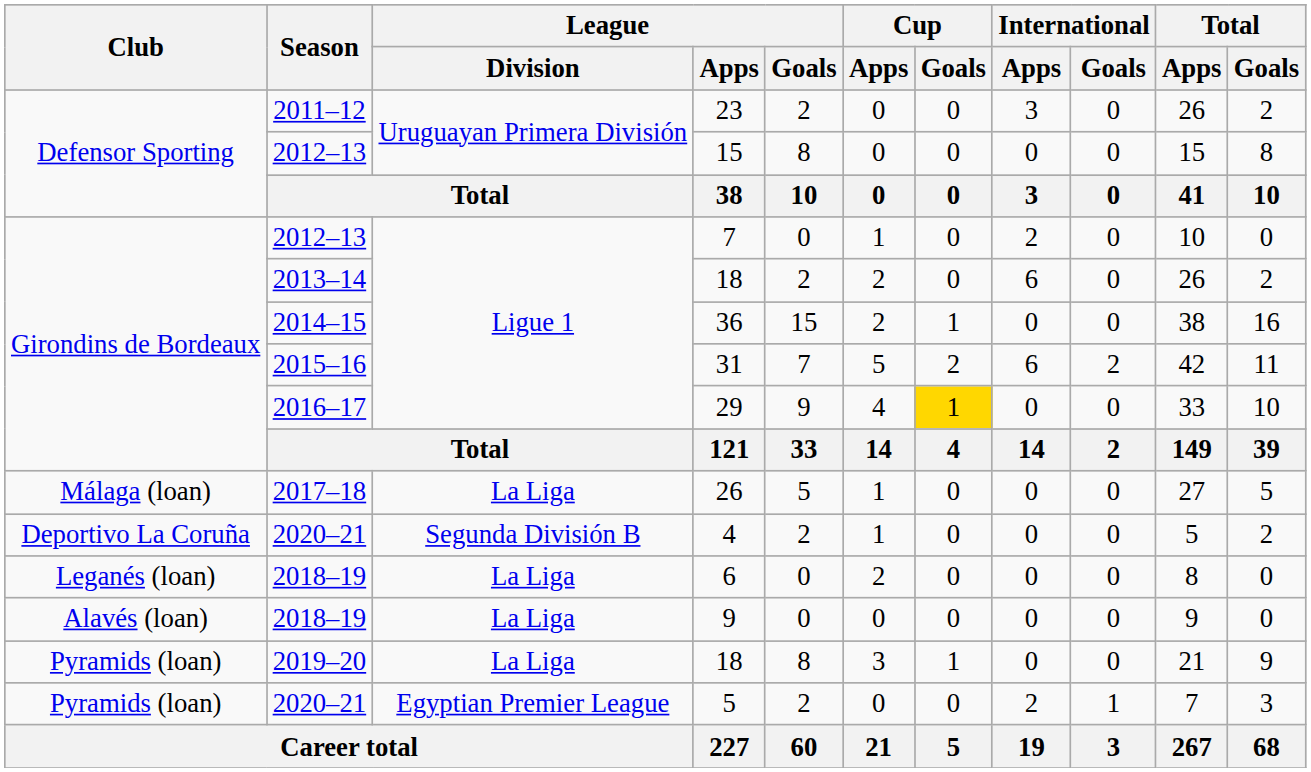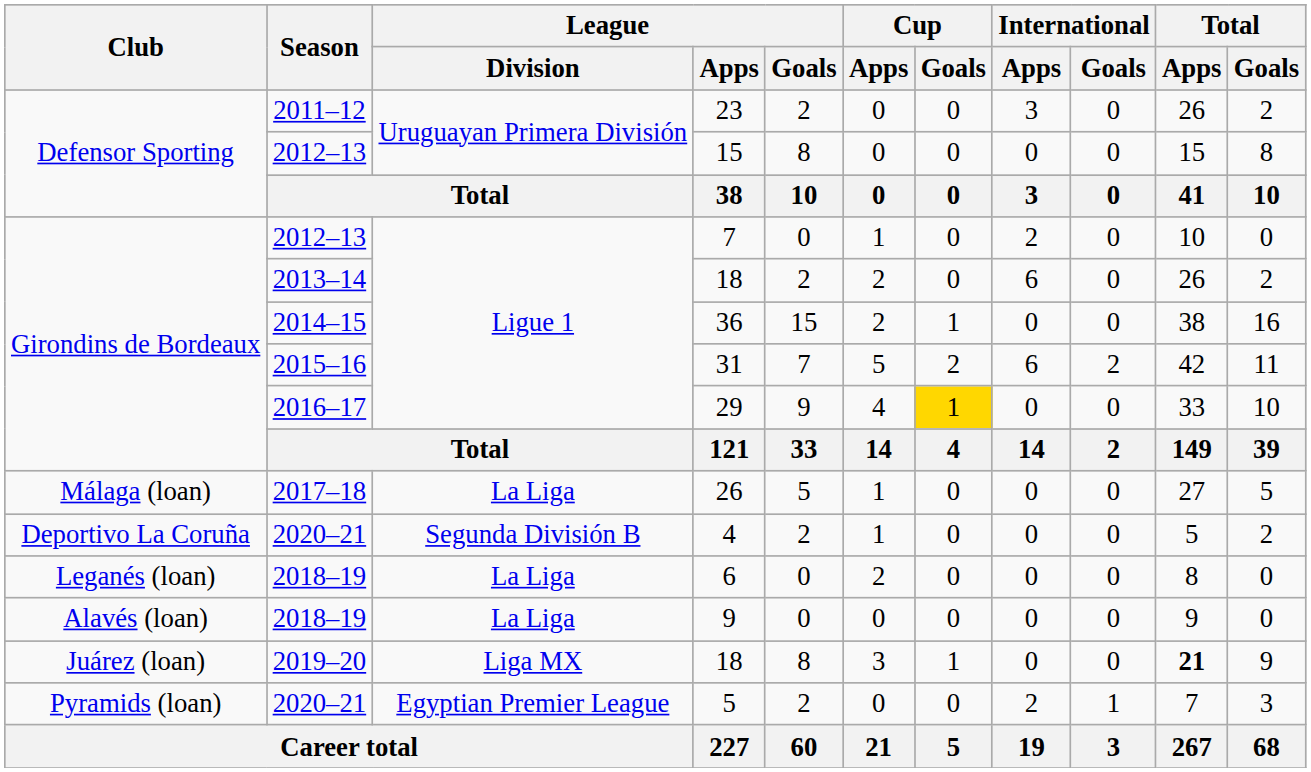 <table class="wikitable" style="text-align: center">
 <tr>
 <th rowspan=2>Club</th>
 <th rowspan=2>Season</th>
 <th colspan=3>League</th>
 <th colspan=2>Cup</th>
 <th colspan=2>International</th>
 <th colspan=2>Total</th>
 </tr>
 <tr>
 <th>Division</th>
 <th>Apps</th>
 <th>Goals</th>
 <th>Apps</th>
 <th>Goals</th>
 <th>Apps</th>
 <th>Goals</th>
 <th>Apps</th>
 <th>Goals</th>
 </tr>
 <tr>
 <td rowspan=3><a href='#'>Defensor Sporting</a></td>
 <td><a href='#'>2011–12</a></td>
 <td rowspan=2><a href='#'>Uruguayan Primera División</a></td>
 <td>23</td>
 <td>2</td>
 <td>0</td>
 <td>0</td>
 <td>3</td>
 <td>0</td>
 <td>26</td>
 <td>2</td>
 </tr>
 <tr>
 <td><a href='#'>2012–13</a></td>
 <td>15</td>
 <td>8</td>
 <td>0</td>
 <td>0</td>
 <td>0</td>
 <td>0</td>
 <td>15</td>
 <td>8</td>
 </tr>
 <tr>
 <th colspan=2>Total</th>
 <th>38</th>
 <th>10</th>
 <th>0</th>
 <th>0</th>
 <th>3</th>
 <th>0</th>
 <th>41</th>
 <th>10</th>
 </tr>
 <tr>
 <td rowspan="6"><a href='#'>Girondins de Bordeaux</a></td>
 <td><a href='#'>2012–13</a></td>
 <td rowspan="5"><a href='#'>Ligue 1</a></td>
 <td>7</td>
 <td>0</td>
 <td>1</td>
 <td>0</td>
 <td>2</td>
 <td>0</td>
 <td>10</td>
 <td>0</td>
 </tr>
 <tr>
 <td><a href='#'>2013–14</a></td>
 <td>18</td>
 <td>2</td>
 <td>2</td>
 <td>0</td>
 <td>6</td>
 <td>0</td>
 <td>26</td>
 <td>2</td>
 </tr>
 <tr>
 <td><a href='#'>2014–15</a></td>
 <td>36</td>
 <td>15</td>
 <td>2</td>
 <td>1</td>
 <td>0</td>
 <td>0</td>
 <td>38</td>
 <td>16</td>
 </tr>
 <tr>
 <td><a href='#'>2015–16</a></td>
 <td>31</td>
 <td>7</td>
 <td>5</td>
 <td>2</td>
 <td>6</td>
 <td>2</td>
 <td>42</td>
 <td>11</td>
 </tr>
 <tr>
 <td><a href='#'>2016–17</a></td>
 <td>29</td>
 <td>9</td>
 <td>4</td>
 <td style="background: gold;">1</td>
 <td>0</td>
 <td>0</td>
 <td>33</td>
 <td>10</td>
 </tr>
 <tr>
 <th colspan=2>Total</th>
 <th>121</th>
 <th>33</th>
 <th>14</th>
 <th>4</th>
 <th>14</th>
 <th>2</th>
 <th>149</th>
 <th>39</th>
 </tr>
 <tr>
 <td><a href='#'>Málaga</a> (loan)</td>
 <td><a href='#'>2017–18</a></td>
 <td><a href='#'>La Liga</a></td>
 <td>26</td>
 <td>5</td>
 <td>1</td>
 <td>0</td>
 <td>0</td>
 <td>0</td>
 <td>27</td>
 <td>5</td>
 </tr>
 <tr>
 <td><a href='#'>Deportivo La Coruña</a></td>
 <td><a href='#'>2020–21</a></td>
 <td><a href='#'>Segunda División B</a></td>
 <td>4</td>
 <td>2</td>
 <td>1</td>
 <td>0</td>
 <td>0</td>
 <td>0</td>
 <td>5</td>
 <td>2</td>
 </tr>
 <tr>
 <td><a href='#'>Leganés</a> (loan)</td>
 <td><a href='#'>2018–19</a></td>
 <td><a href='#'>La Liga</a></td>
 <td>6</td>
 <td>0</td>
 <td>2</td>
 <td>0</td>
 <td>0</td>
 <td>0</td>
 <td>8</td>
 <td>0</td>
 </tr>
 <tr>
 <td><a href='#'>Alavés</a> (loan)</td>
 <td><a href='#'>2018–19</a></td>
 <td><a href='#'>La Liga</a></td>
 <td>9</td>
 <td>0</td>
 <td>0</td>
 <td>0</td>
 <td>0</td>
 <td>0</td>
 <td>9</td>
 <td>0</td>
 </tr>
 <tr>
-<td><a href='#'>Pyramids</a> (loan)</td>
+<td><a href='#'>Juárez</a> (loan)</td>
 <td><a href='#'>2019–20</a></td>
-<td><a href='#'>La Liga</a></td>
+<td><a href='#'>Liga MX</a></td>
 <td>18</td>
 <td>8</td>
 <td>3</td>
 <td>1</td>
 <td>0</td>
 <td>0</td>
-<td>21</td>
+<td><strong>21</strong></td>
 <td>9</td>
 </tr>
 <tr>
 <td><a href='#'>Pyramids</a> (loan)</td>
 <td><a href='#'>2020–21</a></td>
 <td><a href='#'>Egyptian Premier League</a></td>
 <td>5</td>
 <td>2</td>
 <td>0</td>
 <td>0</td>
 <td>2</td>
 <td>1</td>
 <td>7</td>
 <td>3</td>
 </tr>
 <tr>
 <th colspan="3">Career total</th>
 <th>227</th>
 <th>60</th>
 <th>21</th>
 <th>5</th>
 <th>19</th>
 <th>3</th>
 <th>267</th>
 <th>68</th>
 </tr>
 </table>
